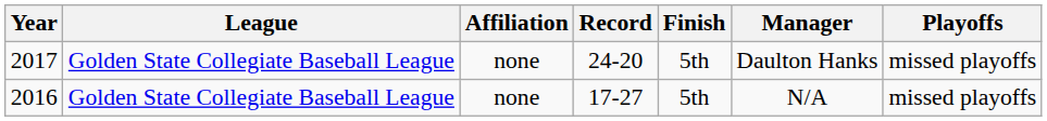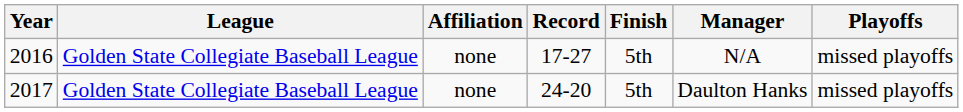 <table class="wikitable">
 <tr>
 <th>Year</th>
 <th>League</th>
 <th>Affiliation</th>
 <th>Record</th>
 <th>Finish</th>
 <th>Manager</th>
 <th>Playoffs</th>
 </tr>
 <tr align=center>
+<td>2016</td>
+<td><a href='#'>Golden State Collegiate Baseball League</a></td>
+<td>none</td>
+<td>17-27</td>
+<td>5th</td>
+<td>N/A</td>
+<td>missed playoffs</td>
+</tr>
+<tr align=center>
 <td>2017</td>
 <td><a href='#'>Golden State Collegiate Baseball League</a></td>
 <td>none</td>
 <td>24-20</td>
 <td>5th</td>
 <td>Daulton Hanks</td>
 <td>missed playoffs</td>
 </tr>
-<tr align=center>
-<td>2016</td>
-<td><a href='#'>Golden State Collegiate Baseball League</a></td>
-<td>none</td>
-<td>17-27</td>
-<td>5th</td>
-<td>N/A</td>
-<td>missed playoffs</td>
-</tr>
 </table>
